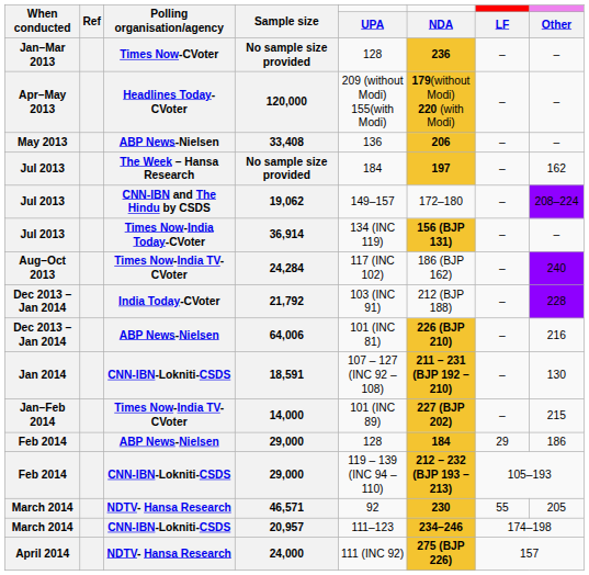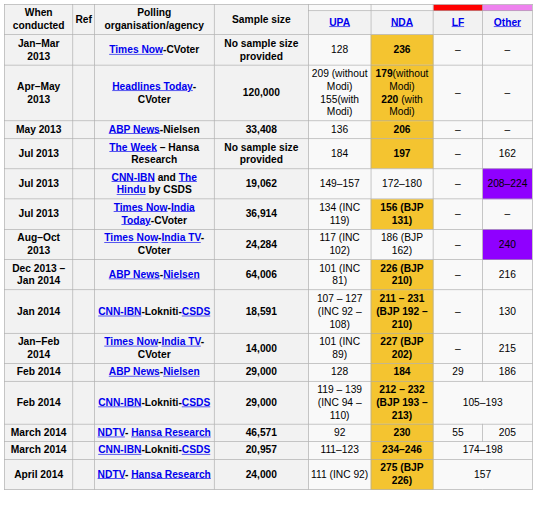 <table class="wikitable" style="text-align:center;font-size:100%;line-height:20px;">
 <tr>
 <th class="wikitable" rowspan="2" width="100px">When conducted</th>
 <th class="wikitable" rowspan="2" width="10px">Ref</th>
 <th class="wikitable" rowspan="2" width="180px">Polling organisation/agency</th>
 <th class="wikitable" rowspan="2" width="140px">Sample size</th>
 <td bgcolor=></td>
 <td bgcolor=></td>
 <td style="background:red;"></td>
 <td style="background:violet;"></td>
 </tr>
 <tr>
 <th class="wikitable" width="90px"><a href='#'>UPA</a></th>
 <th class="wikitable" width="90px"><a href='#'>NDA</a></th>
 <th class="wikitable" width="70px"><a href='#'>LF</a></th>
 <th class="wikitable" width="70px"><a href='#'>Other</a></th>
 </tr>
 <tr class="hintergrundfarbe2" style="text-align:center">
 <th>Jan–Mar 2013</th>
 <th></th>
 <th><a href='#'>Times Now</a>-CVoter</th>
 <th>No sample size provided</th>
 <td>128</td>
 <td style="background:#F4C430;"><strong>236</strong></td>
 <td>–</td>
 <td>–</td>
 </tr>
 <tr class="hintergrundfarbe2" style="text-align:center">
 <th>Apr–May 2013</th>
 <th></th>
 <th><a href='#'>Headlines Today</a>-CVoter</th>
 <th>120,000</th>
 <td>209 (without Modi) <br>155(with Modi)</td>
 <td style="background:#F4C430;"><strong>179</strong>(without Modi) <br> <strong>220 </strong>(with Modi)</td>
 <td>–</td>
 <td>–</td>
 </tr>
 <tr class="hintergrundfarbe2" style="text-align:center">
 <th>May 2013</th>
 <th></th>
 <th><a href='#'>ABP News</a>-Nielsen</th>
 <th>33,408</th>
 <td>136</td>
 <td style="background:#F4C430;"><strong>206</strong></td>
 <td>–</td>
 <td>–</td>
 </tr>
 <tr class="hintergrundfarbe2" style="text-align:center">
 <th>Jul 2013</th>
 <th></th>
 <th><a href='#'>The Week</a> – Hansa Research</th>
 <th>No sample size provided</th>
 <td>184</td>
 <td style="background:#F4C430;"><strong>197</strong></td>
 <td>–</td>
 <td>162</td>
 </tr>
 <tr class="hintergrundfarbe2" style="text-align:center">
 <th>Jul 2013</th>
 <th></th>
 <th><a href='#'>CNN-IBN</a> and <a href='#'>The Hindu</a> by CSDS</th>
 <th>19,062</th>
 <td>149–157</td>
 <td>172–180</td>
 <td>–</td>
 <td style="background:#8F00FF;">208–224</td>
 </tr>
 <tr class="hintergrundfarbe2" style="text-align:center">
 <th>Jul 2013</th>
 <th></th>
 <th><a href='#'>Times Now</a>-<a href='#'>India Today</a>-CVoter</th>
 <th>36,914</th>
 <td>134 (INC 119)</td>
 <td style="background:#F4C430;"><strong>156 (BJP 131)</strong></td>
 <td>–</td>
 <td>–</td>
 </tr>
 <tr class="hintergrundfarbe2" style="text-align:center">
 <th>Aug–Oct 2013</th>
 <th></th>
 <th><a href='#'>Times Now</a>-<a href='#'>India TV</a>-CVoter</th>
 <th>24,284</th>
 <td>117 (INC 102)</td>
 <td>186 (BJP 162)</td>
 <td>–</td>
 <td style="background:#8F00FF;">240</td>
 </tr>
 <tr class="hintergrundfarbe2" style="text-align:center">
 <th>Dec 2013 – Jan 2014</th>
 <th></th>
-<th><a href='#'>India Today</a>-CVoter</th>
-<th>21,792</th>
-<td>103 (INC 91)</td>
-<td>212 (BJP 188)</td>
-<td>–</td>
-<td style="background:#8F00FF;">228</td>
-</tr>
-<tr class="hintergrundfarbe2" style="text-align:center">
-<th>Dec 2013 – Jan 2014</th>
-<th></th>
 <th><a href='#'>ABP News</a>-<a href='#'>Nielsen</a></th>
 <th>64,006</th>
 <td>101 (INC 81)</td>
 <td style="background:#F4C430;"><strong>226 (BJP 210)</strong></td>
 <td>–</td>
 <td>216</td>
 </tr>
 <tr class="hintergrundfarbe2" style="text-align:center">
 <th>Jan 2014</th>
 <th></th>
 <th><a href='#'>CNN-IBN</a>-Lokniti-<a href='#'>CSDS</a></th>
 <th>18,591</th>
 <td>107 – 127 <br> (INC 92 – 108)</td>
 <td style="background:#F4C430;"><strong>211 – 231 <br> (BJP 192 – 210)</strong></td>
 <td>–</td>
 <td>130</td>
 </tr>
 <tr class="hintergrundfarbe2" style="text-align:center">
 <th>Jan–Feb 2014</th>
 <th></th>
 <th><a href='#'>Times Now</a>-<a href='#'>India TV</a>-CVoter</th>
 <th>14,000</th>
 <td>101 (INC 89)</td>
 <td style="background:#F4C430;"><strong>227 (BJP 202)</strong></td>
 <td>–</td>
 <td>215</td>
 </tr>
 <tr class="hintergrundfarbe2" style="text-align:center">
 <th>Feb 2014</th>
 <th></th>
 <th><a href='#'>ABP News</a>-<a href='#'>Nielsen</a></th>
 <th>29,000</th>
 <td>128</td>
 <td style="background:#F4C430;"><strong>184</strong></td>
 <td>29</td>
 <td>186</td>
 </tr>
 <tr class="hintergrundfarbe2" style="text-align:center">
 <th>Feb 2014</th>
 <th></th>
 <th><a href='#'>CNN-IBN</a>-Lokniti-<a href='#'>CSDS</a></th>
 <th>29,000</th>
 <td>119 – 139 <br> (INC 94 – 110)</td>
 <td style="background:#F4C430;"><strong>212 – 232 <br> (BJP 193 – 213)</strong></td>
 <td Colspan=2>105–193</td>
 </tr>
 <tr class="hintergrundfarbe2" style="text-align:center">
 <th>March 2014</th>
 <th></th>
 <th><a href='#'>NDTV</a>- <a href='#'>Hansa Research</a></th>
 <th>46,571</th>
 <td>92</td>
 <td style="background:#F4C430;"><strong>230</strong></td>
 <td>55</td>
 <td>205</td>
 </tr>
 <tr class="hintergrundfarbe2" style="text-align:center">
 <th>March 2014</th>
 <th></th>
 <th><a href='#'>CNN-IBN</a>-Lokniti-<a href='#'>CSDS</a></th>
 <th>20,957</th>
 <td>111–123</td>
 <td style="background:#F4C430;"><strong>234–246  </strong></td>
 <td Colspan=2>174–198</td>
 </tr>
 <tr class="hintergrundfarbe2" style="text-align:center">
 <th>April 2014</th>
 <th></th>
 <th><a href='#'>NDTV</a>- <a href='#'>Hansa Research</a></th>
 <th>24,000</th>
 <td>111 (INC 92)</td>
 <td style="background:#F4C430;"><strong>275 (BJP 226)</strong></td>
 <td Colspan=2>157</td>
 </tr>
 </table>
